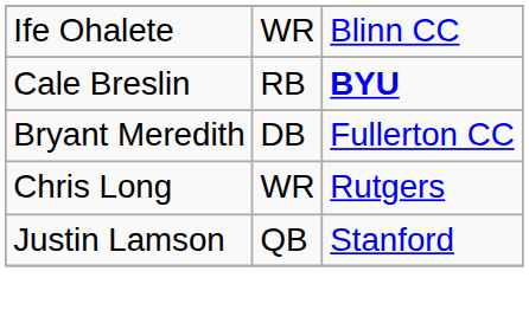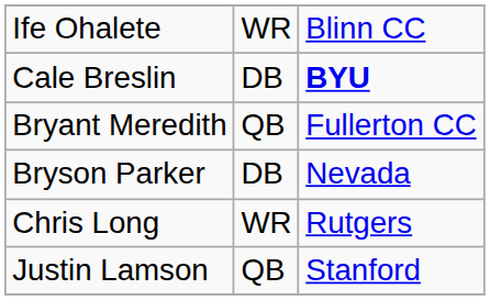 <table class="wikitable sortable">
 <tr>
 </tr>
 <tr>
 <td>Ife Ohalete</td>
 <td>WR</td>
 <td><a href='#'>Blinn CC</a></td>
 </tr>
 <tr>
 <td>Cale Breslin</td>
-<td>RB</td>
+<td>DB</td>
 <td><strong><a href='#'>BYU</a></strong></td>
 </tr>
 <tr>
 <td>Bryant Meredith</td>
+<td>QB</td>
+<td><a href='#'>Fullerton CC</a></td>
+</tr>
+<tr>
+<td>Bryson Parker</td>
 <td>DB</td>
-<td><a href='#'>Fullerton CC</a></td>
+<td><a href='#'>Nevada</a></td>
 </tr>
 <tr>
 <td>Chris Long</td>
 <td>WR</td>
 <td><a href='#'>Rutgers</a></td>
 </tr>
 <tr>
 <td>Justin Lamson</td>
 <td>QB</td>
 <td><a href='#'>Stanford</a></td>
 </tr>
 <tr>
 </tr>
 </table>
